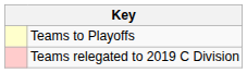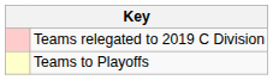 <table class="wikitable" style="text-align: center;">
 <tr>
 <th colspan=2>Key</th>
 </tr>
 <tr>
+<td style="background:#ffcccc; width:20px;"></td>
+<td align=left>Teams relegated to 2019 C Division</td>
+</tr>
+<tr>
 <td style="background:#ffffcc; width:20px;"></td>
 <td align=left>Teams to Playoffs</td>
 </tr>
-<tr>
-<td style="background:#ffcccc; width:20px;"></td>
-<td align=left>Teams relegated to 2019 C Division</td>
-</tr>
 </table>
